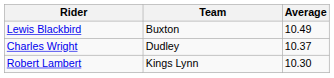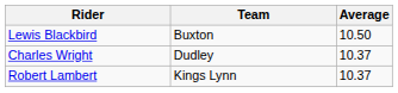 <table class="wikitable" style="font-size: 100%">
 <tr>
 <th width=200>Rider</th>
 <th width=200>Team</th>
 <th width=40>Average</th>
 </tr>
 <tr>
 <td align="left"><a href='#'>Lewis Blackbird</a></td>
 <td>Buxton</td>
-<td>10.49</td>
+<td>10.50</td>
 </tr>
 <tr>
 <td align="left"><a href='#'>Charles Wright</a></td>
 <td>Dudley</td>
 <td>10.37</td>
 </tr>
 <tr>
 <td align="left"><a href='#'>Robert Lambert</a></td>
 <td>Kings Lynn</td>
-<td>10.30</td>
+<td>10.37</td>
 </tr>
 </table>
